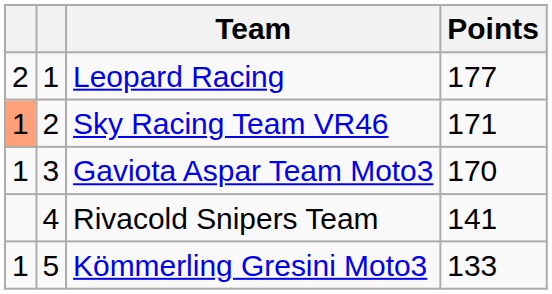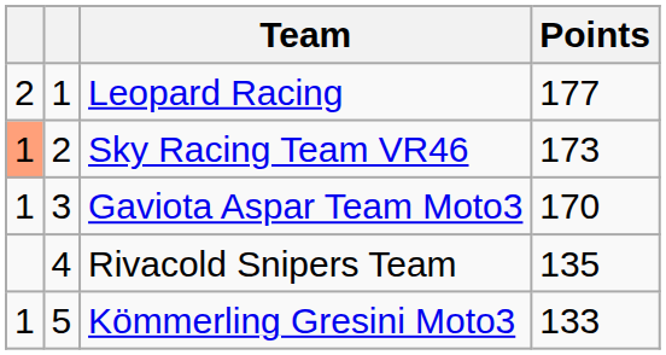 <table class="wikitable" style="font-size: 95%;">
 <tr>
 <th></th>
 <th></th>
 <th>Team</th>
 <th>Points</th>
 </tr>
 <tr>
 <td> 2</td>
 <td align=center>1</td>
 <td> <a href='#'>Leopard Racing</a></td>
 <td align=left>177</td>
 </tr>
 <tr>
 <td style="background: lightsalmon;"> 1</td>
 <td align=center>2</td>
 <td> <a href='#'>Sky Racing Team VR46</a></td>
-<td align=left>171</td>
+<td align=left>173</td>
 </tr>
 <tr>
 <td> 1</td>
 <td align=center>3</td>
 <td> <a href='#'>Gaviota Aspar Team Moto3</a></td>
 <td align=left>170</td>
 </tr>
 <tr>
 <td></td>
 <td align=center>4</td>
 <td> Rivacold Snipers Team</td>
-<td align=left>141</td>
+<td align=left>135</td>
 </tr>
 <tr>
 <td> 1</td>
 <td align=center>5</td>
 <td> <a href='#'>Kömmerling Gresini Moto3</a></td>
 <td align=left>133</td>
 </tr>
 </table>
